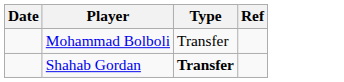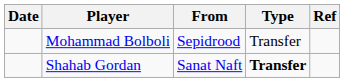 <table class="wikitable">
 <tr>
 <th><strong>Date</strong></th>
 <th><strong>Player</strong></th>
+<th><strong>From</strong></th>
 <th><strong>Type</strong></th>
 <th><strong>Ref</strong></th>
 </tr>
 <tr>
 <td></td>
 <td> <a href='#'>Mohammad Bolboli</a></td>
+<td> <a href='#'>Sepidrood</a></td>
 <td>Transfer</td>
 <td></td>
 </tr>
 <tr>
 <td></td>
 <td> <a href='#'>Shahab Gordan</a></td>
+<td> <a href='#'>Sanat Naft</a></td>
 <td><strong>Transfer</strong></td>
 <td></td>
 </tr>
 </table>
